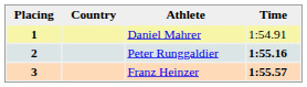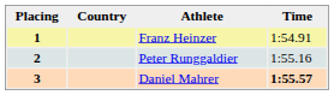 <table style="border-style:solid;border-width:1px;border-color:#808080;background-color:#EFEFEF" cellspacing="2" cellpadding="2" width="380px">
 <tr bgcolor="#EFEFEF">
 <th>Placing</th>
 <th>Country</th>
 <th>Athlete</th>
 <th>Time</th>
 </tr>
 <tr align="center" valign="top" bgcolor="#F7F6A8">
 <th>1</th>
 <td></td>
-<td align="left"><a href='#'>Daniel Mahrer</a></td>
+<td align="left"><a href='#'>Franz Heinzer</a></td>
 <td align="left">1:54.91</td>
 </tr>
 <tr align="center" valign="top" bgcolor="#DCE5E5">
 <th>2</th>
 <td></td>
 <td align="left"><a href='#'>Peter Runggaldier</a></td>
-<td align="left"><strong>1:55.16</strong></td>
+<td align="left">1:55.16</td>
 </tr>
 <tr align="center" valign="top" bgcolor="#FFDAB9">
 <th>3</th>
 <td></td>
-<td align="left"><a href='#'>Franz Heinzer</a></td>
+<td align="left"><a href='#'>Daniel Mahrer</a></td>
 <td align="left"><strong>1:55.57</strong></td>
 </tr>
 </table>
